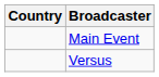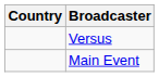 <table class="wikitable">
 <tr>
 <th align=center>Country</th>
 <th align=center>Broadcaster</th>
 </tr>
 <tr>
 <td></td>
-<td><a href='#'>Main Event</a></td>
+<td><a href='#'>Versus</a></td>
 </tr>
 <tr>
 <td></td>
-<td><a href='#'>Versus</a></td>
+<td><a href='#'>Main Event</a></td>
 </tr>
 </table>
